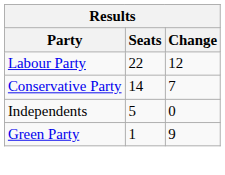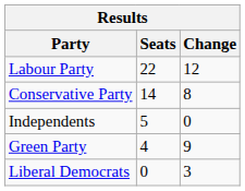 <table class="wikitable">
 <tr>
 <th colspan="3">Results</th>
 </tr>
 <tr>
 <th>Party</th>
 <th>Seats</th>
 <th>Change</th>
 </tr>
 <tr>
 <td><a href='#'>Labour Party</a></td>
 <td>22</td>
 <td> 12</td>
 </tr>
 <tr>
 <td><a href='#'>Conservative Party</a></td>
 <td>14</td>
-<td> 7</td>
+<td> 8</td>
 </tr>
 <tr>
 <td>Independents</td>
 <td>5</td>
 <td> 0</td>
 </tr>
 <tr>
 <td><a href='#'>Green Party</a></td>
-<td>1</td>
+<td>4</td>
 <td> 9</td>
 </tr>
+<tr>
+<td><a href='#'>Liberal Democrats</a></td>
+<td>0</td>
+<td> 3</td>
+</tr>
 </table>
